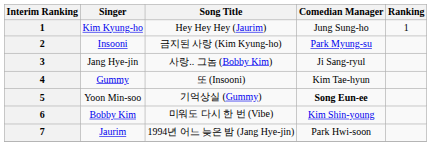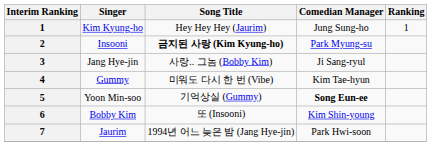 <table class="wikitable">
 <tr>
 <th>Interim Ranking</th>
 <th>Singer</th>
 <th>Song Title</th>
 <th>Comedian Manager</th>
 <th>Ranking</th>
 </tr>
 <tr align="center">
 <th>1</th>
 <td><a href='#'>Kim Kyung-ho</a></td>
 <td>Hey Hey Hey (<a href='#'>Jaurim</a>)</td>
 <td>Jung Sung-ho</td>
 <td>1</td>
 </tr>
 <tr align="center">
 <th>2</th>
 <td><a href='#'>Insooni</a></td>
-<td>금지된 사랑 (Kim Kyung-ho)</td>
+<td><strong>금지된 사랑 (Kim Kyung-ho)</strong></td>
 <td><a href='#'>Park Myung-su</a></td>
 <td></td>
 </tr>
 <tr align="center">
 <th>3</th>
 <td>Jang Hye-jin</td>
 <td>사랑.. 그놈 (<a href='#'>Bobby Kim</a>)</td>
 <td>Ji Sang-ryul</td>
 <td></td>
 </tr>
 <tr align="center">
 <th>4</th>
 <td><a href='#'>Gummy</a></td>
-<td>또 (Insooni)</td>
+<td>미워도 다시 한 번 (Vibe)</td>
 <td>Kim Tae-hyun</td>
 <td></td>
 </tr>
 <tr align="center">
 <th>5</th>
 <td>Yoon Min-soo</td>
 <td>기억상실 (<a href='#'>Gummy</a>)</td>
 <td><strong>Song Eun-ee</strong></td>
 <td></td>
 </tr>
 <tr align="center">
 <th>6</th>
 <td><a href='#'>Bobby Kim</a></td>
-<td>미워도 다시 한 번 (Vibe)</td>
+<td>또 (Insooni)</td>
 <td><a href='#'>Kim Shin-young</a></td>
 <td></td>
 </tr>
 <tr align="center">
 <th>7</th>
 <td><a href='#'>Jaurim</a></td>
 <td>1994년 어느 늦은 밤 (Jang Hye-jin)</td>
 <td>Park Hwi-soon</td>
 <td></td>
 </tr>
 <tr>
 </tr>
 </table>
